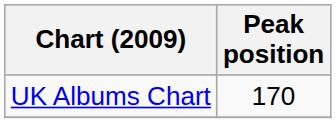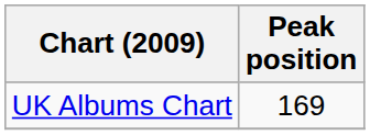 <table class="wikitable">
 <tr>
 <th>Chart (2009)</th>
 <th>Peak<br>position</th>
 </tr>
 <tr>
 <td align="left"><a href='#'>UK Albums Chart</a></td>
-<td align="center">170</td>
+<td align="center">169</td>
 </tr>
 <tr>
 </tr>
 </table>
